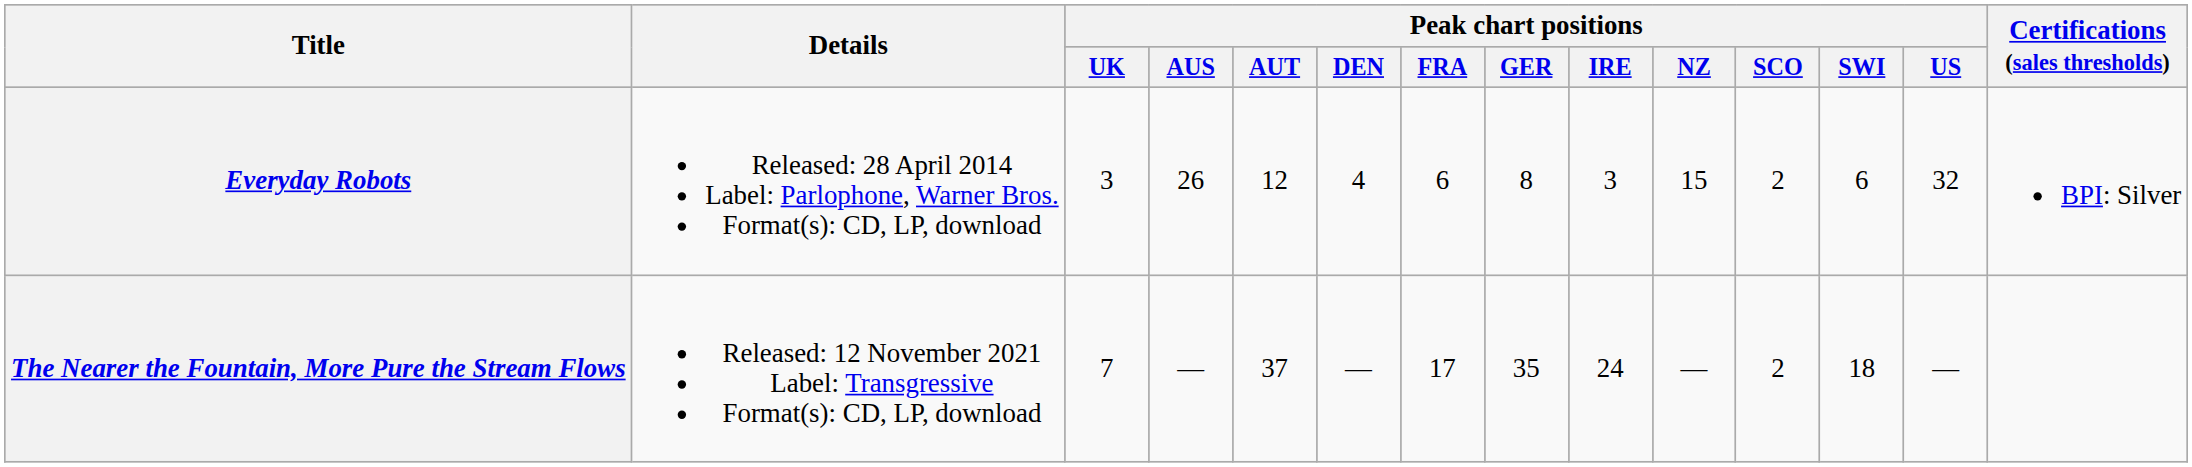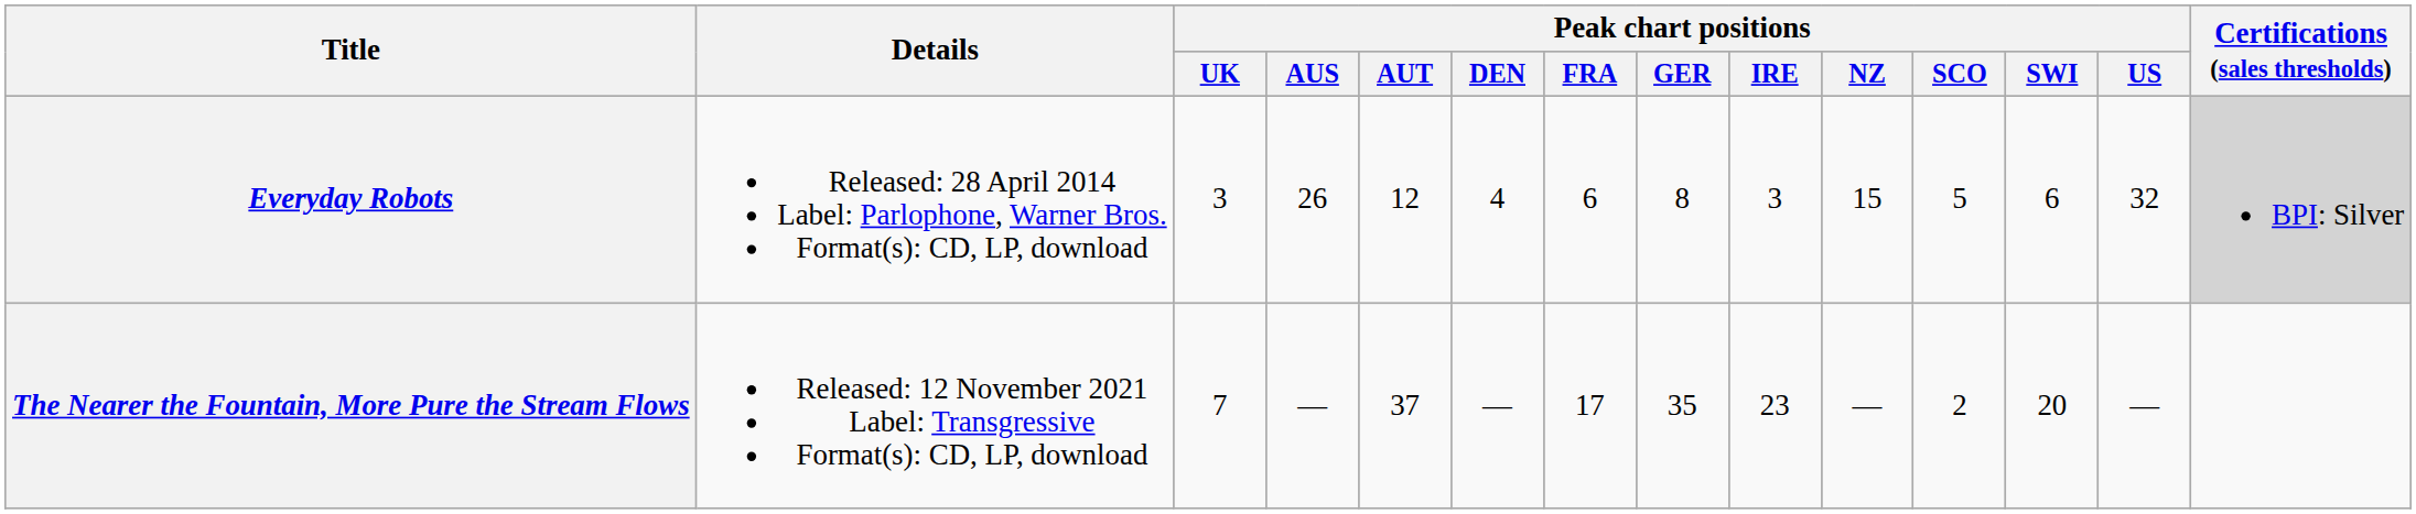 <table class="wikitable plainrowheaders" style="text-align:center;" border="1">
 <tr>
 <th scope="col" rowspan="2">Title</th>
 <th scope="col" rowspan="2">Details</th>
 <th scope="col" colspan="11">Peak chart positions</th>
 <th scope="col" rowspan="2"><a href='#'>Certifications</a><br><small>(<a href='#'>sales thresholds</a>)</small></th>
 </tr>
 <tr>
 <th scope="col" style="width:3em;font-size:90%;"><a href='#'>UK</a> <br></th>
 <th scope="col" style="width:3em;font-size:90%;"><a href='#'>AUS</a> <br></th>
 <th scope="col" style="width:3em;font-size:90%;"><a href='#'>AUT</a> <br></th>
 <th scope="col" style="width:3em;font-size:90%;"><a href='#'>DEN</a> <br></th>
 <th scope="col" style="width:3em;font-size:90%;"><a href='#'>FRA</a> <br></th>
 <th scope="col" style="width:3em;font-size:90%;"><a href='#'>GER</a> <br></th>
 <th scope="col" style="width:3em;font-size:90%;"><a href='#'>IRE</a> <br></th>
 <th scope="col" style="width:3em;font-size:90%;"><a href='#'>NZ</a> <br></th>
 <th scope="col" style="width:3em;font-size:90%;"><a href='#'>SCO</a> <br></th>
 <th scope="col" style="width:3em;font-size:90%;"><a href='#'>SWI</a> <br></th>
 <th scope="col" style="width:3em;font-size:90%;"><a href='#'>US</a> <br></th>
 </tr>
 <tr>
 <th scope="row"><em><a href='#'>Everyday Robots</a></em></th>
 <td><br><ul><li>Released: 28 April 2014</li><li>Label: <a href='#'>Parlophone</a>, <a href='#'>Warner Bros.</a></li><li>Format(s): CD, LP, download</li></ul></td>
 <td>3</td>
 <td>26</td>
 <td>12</td>
 <td>4</td>
 <td>6</td>
 <td>8</td>
 <td>3</td>
 <td>15</td>
-<td>2</td>
+<td>5</td>
 <td>6</td>
 <td>32</td>
-<td><br><ul><li><a href='#'>BPI</a>: Silver</li></ul></td>
+<td style="background: lightgrey;"><br><ul><li><a href='#'>BPI</a>: Silver</li></ul></td>
 </tr>
 <tr>
 <th scope="row"><em><a href='#'>The Nearer the Fountain, More Pure the Stream Flows</a></em></th>
 <td><br><ul><li>Released: 12 November 2021</li><li>Label: <a href='#'>Transgressive</a></li><li>Format(s): CD, LP, download</li></ul></td>
 <td>7</td>
 <td>—</td>
 <td>37</td>
 <td>—</td>
 <td>17</td>
 <td>35</td>
-<td>24</td>
+<td>23</td>
 <td>—</td>
 <td>2</td>
-<td>18</td>
+<td>20</td>
 <td>—</td>
 <td></td>
 </tr>
 </table>
